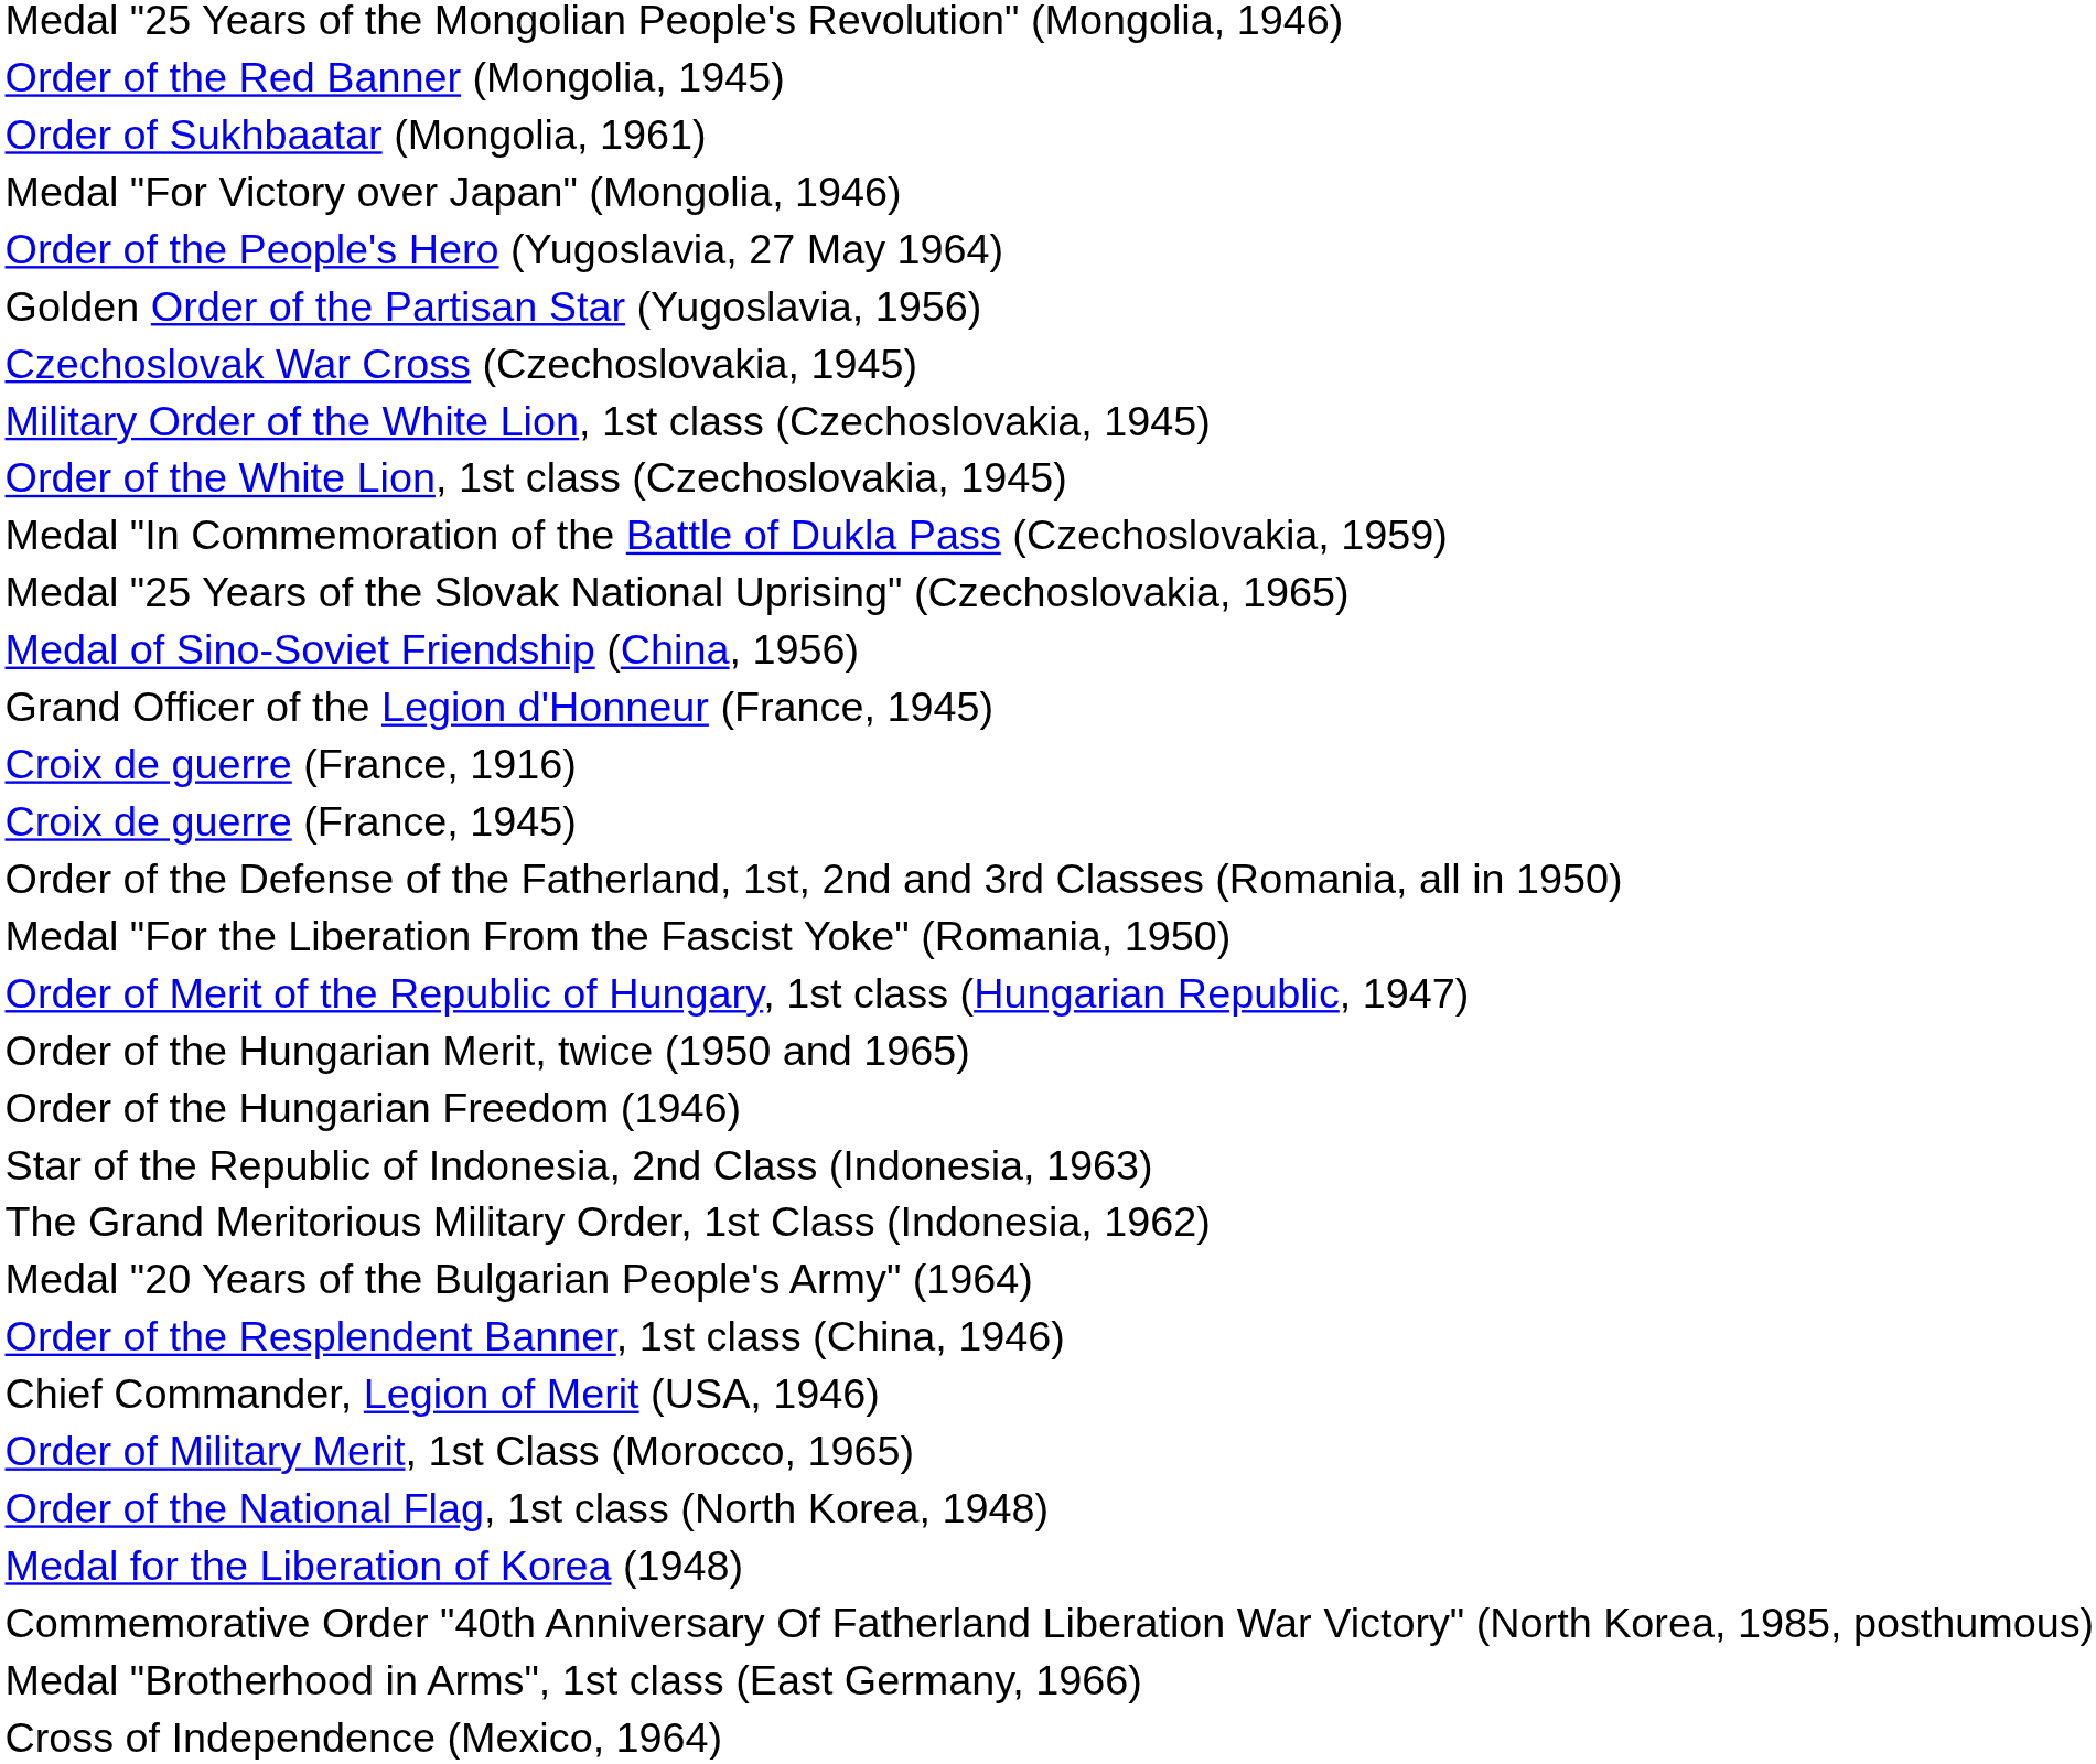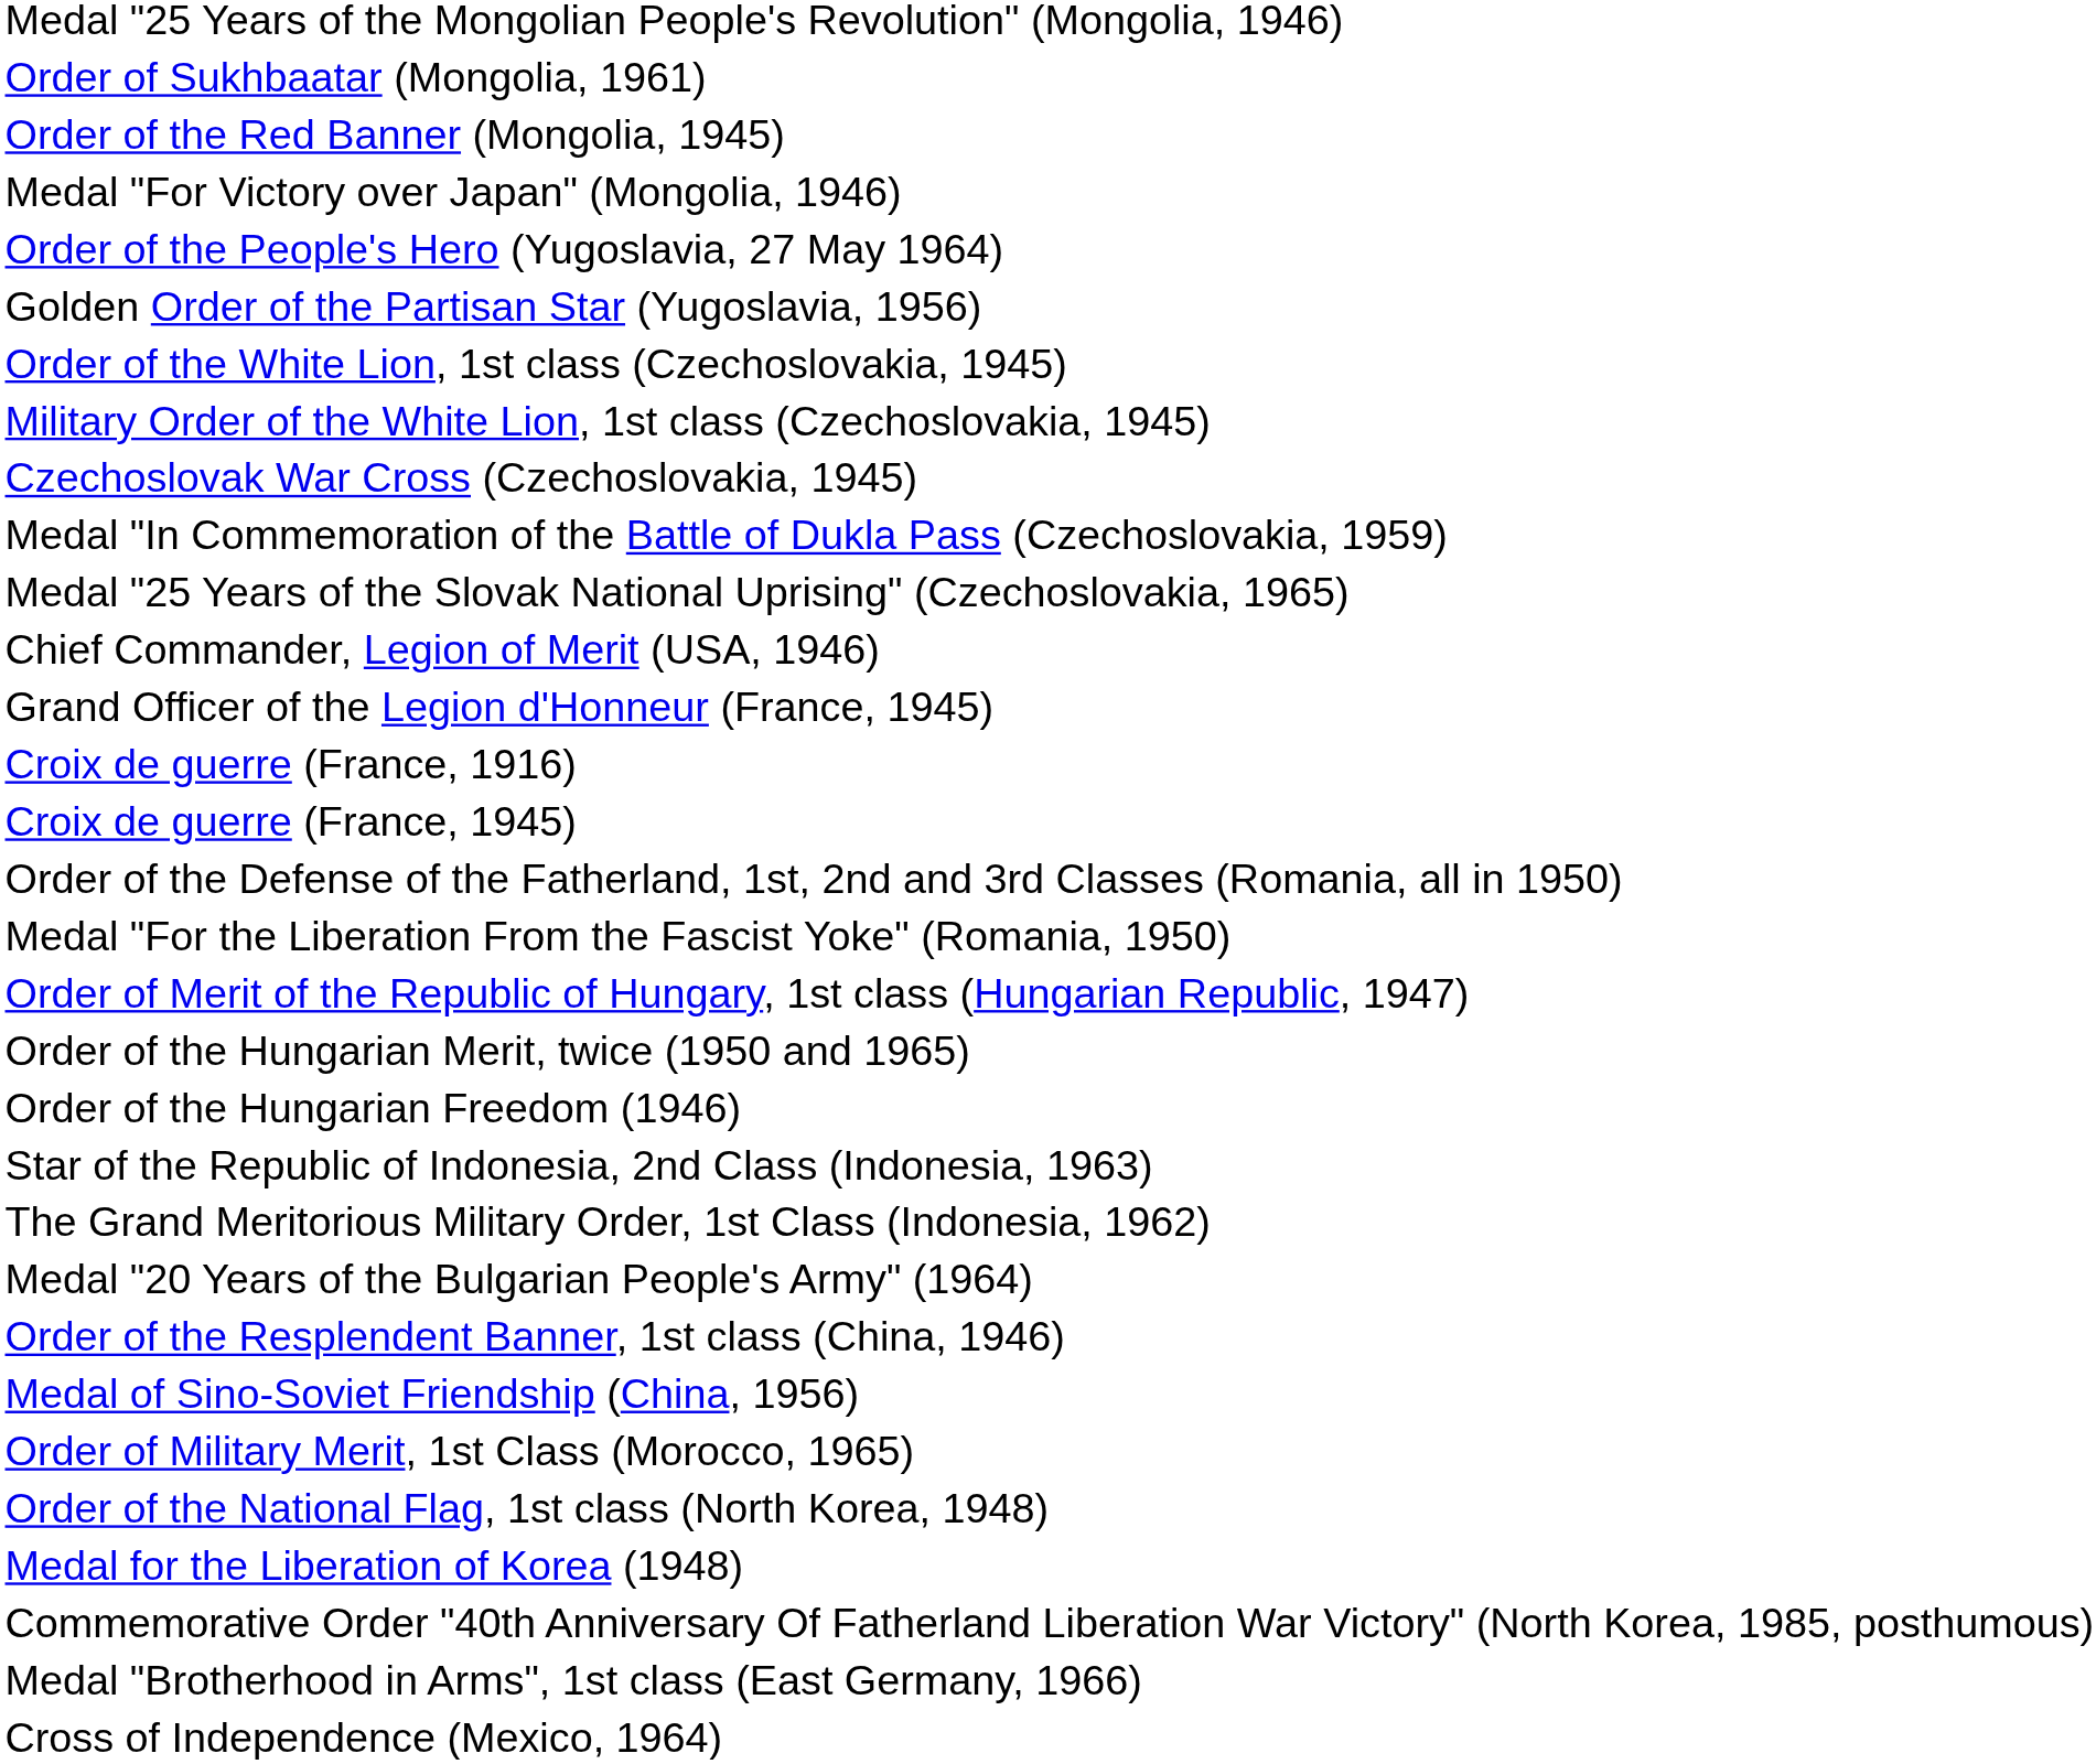 <table>
 <tr>
 <td></td>
 <td>Medal "25 Years of the Mongolian People's Revolution" (Mongolia, 1946)</td>
 </tr>
 <tr>
 <td></td>
-<td><a href='#'>Order of the Red Banner</a> (Mongolia, 1945)</td>
+<td><a href='#'>Order of Sukhbaatar</a> (Mongolia, 1961)</td>
 </tr>
 <tr>
 <td></td>
-<td><a href='#'>Order of Sukhbaatar</a> (Mongolia, 1961)</td>
+<td><a href='#'>Order of the Red Banner</a> (Mongolia, 1945)</td>
 </tr>
 <tr>
 <td></td>
 <td>Medal "For Victory over Japan" (Mongolia, 1946)</td>
 </tr>
 <tr>
 <td></td>
 <td><a href='#'>Order of the People's Hero</a> (Yugoslavia, 27 May 1964)</td>
 </tr>
 <tr>
 <td></td>
 <td>Golden <a href='#'>Order of the Partisan Star</a> (Yugoslavia, 1956)</td>
 </tr>
 <tr>
 <td></td>
-<td><a href='#'>Czechoslovak War Cross</a> (Czechoslovakia, 1945)</td>
+<td><a href='#'>Order of the White Lion</a>, 1st class (Czechoslovakia, 1945)</td>
 </tr>
 <tr>
 <td></td>
 <td><a href='#'>Military Order of the White Lion</a>, 1st class (Czechoslovakia, 1945)</td>
 </tr>
 <tr>
 <td></td>
-<td><a href='#'>Order of the White Lion</a>, 1st class (Czechoslovakia, 1945)</td>
+<td><a href='#'>Czechoslovak War Cross</a> (Czechoslovakia, 1945)</td>
 </tr>
 <tr>
 <td></td>
 <td>Medal "In Commemoration of the <a href='#'>Battle of Dukla Pass</a> (Czechoslovakia, 1959)</td>
 </tr>
 <tr>
 <td></td>
 <td>Medal "25 Years of the Slovak National Uprising" (Czechoslovakia, 1965)</td>
 </tr>
 <tr>
 <td></td>
-<td><a href='#'>Medal of Sino-Soviet Friendship</a> (<a href='#'>China</a>, 1956)</td>
+<td>Chief Commander, <a href='#'>Legion of Merit</a> (USA, 1946)</td>
 </tr>
 <tr>
 <td></td>
 <td>Grand Officer of the <a href='#'>Legion d'Honneur</a> (France, 1945)</td>
 </tr>
 <tr>
 <td></td>
 <td><a href='#'>Croix de guerre</a> (France, 1916)</td>
 </tr>
 <tr>
 <td></td>
 <td><a href='#'>Croix de guerre</a> (France, 1945)</td>
 </tr>
 <tr>
 <td></td>
 <td>Order of the Defense of the Fatherland, 1st, 2nd and 3rd Classes (Romania, all in 1950)</td>
 </tr>
 <tr>
 <td></td>
 <td>Medal "For the Liberation From the Fascist Yoke" (Romania, 1950)</td>
 </tr>
 <tr>
 <td></td>
 <td><a href='#'>Order of Merit of the Republic of Hungary</a>, 1st class (<a href='#'>Hungarian Republic</a>, 1947)</td>
 </tr>
 <tr>
 <td></td>
 <td>Order of the Hungarian Merit, twice (1950 and 1965)</td>
 </tr>
 <tr>
 <td></td>
 <td>Order of the Hungarian Freedom (1946)</td>
 </tr>
 <tr>
 <td></td>
 <td>Star of the Republic of Indonesia, 2nd Class (Indonesia, 1963)</td>
 </tr>
 <tr>
 <td></td>
 <td>The Grand Meritorious Military Order, 1st Class (Indonesia, 1962)</td>
 </tr>
 <tr>
 <td></td>
 <td>Medal "20 Years of the Bulgarian People's Army" (1964)</td>
 </tr>
 <tr>
 <td></td>
 <td><a href='#'>Order of the Resplendent Banner</a>, 1st class (China, 1946)</td>
 </tr>
 <tr>
 <td></td>
-<td>Chief Commander, <a href='#'>Legion of Merit</a> (USA, 1946)</td>
+<td><a href='#'>Medal of Sino-Soviet Friendship</a> (<a href='#'>China</a>, 1956)</td>
 </tr>
 <tr>
 <td></td>
 <td><a href='#'>Order of Military Merit</a>, 1st Class (Morocco, 1965)</td>
 </tr>
 <tr>
 <td></td>
 <td><a href='#'>Order of the National Flag</a>, 1st class (North Korea, 1948)</td>
 </tr>
 <tr>
 <td></td>
 <td><a href='#'>Medal for the Liberation of Korea</a> (1948)</td>
 </tr>
 <tr>
 <td></td>
 <td>Commemorative Order "40th Anniversary Of Fatherland Liberation War Victory" (North Korea, 1985, posthumous)</td>
 </tr>
 <tr>
 <td></td>
 <td>Medal "Brotherhood in Arms", 1st class (East Germany, 1966)</td>
 </tr>
 <tr>
 <td></td>
 <td>Cross of Independence (Mexico, 1964)</td>
 </tr>
 <tr>
 </tr>
 </table>
